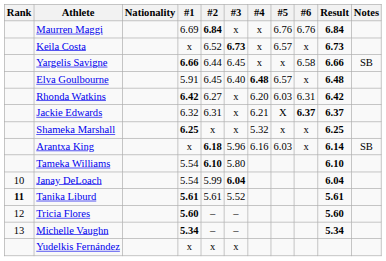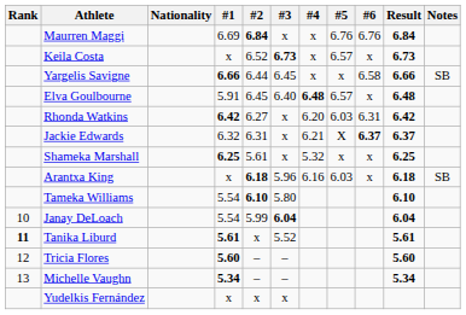 <table class="wikitable sortable" style="text-align:center">
 <tr>
 <th>Rank</th>
 <th>Athlete</th>
 <th>Nationality</th>
 <th>#1</th>
 <th>#2</th>
 <th>#3</th>
 <th>#4</th>
 <th>#5</th>
 <th>#6</th>
 <th>Result</th>
 <th>Notes</th>
 </tr>
 <tr>
 <td></td>
 <td align="left"><a href='#'>Maurren Maggi</a></td>
 <td align=left></td>
 <td>6.69</td>
 <td><strong>6.84</strong></td>
 <td>x</td>
 <td>x</td>
 <td>6.76</td>
 <td>6.76</td>
 <td><strong>6.84</strong></td>
 <td></td>
 </tr>
 <tr>
 <td></td>
 <td align="left"><a href='#'>Keila Costa</a></td>
 <td align=left></td>
 <td>x</td>
 <td>6.52</td>
 <td><strong>6.73</strong></td>
 <td>x</td>
 <td>6.57</td>
 <td>x</td>
 <td><strong>6.73</strong></td>
 <td></td>
 </tr>
 <tr>
 <td></td>
 <td align="left"><a href='#'>Yargelis Savigne</a></td>
 <td align=left></td>
 <td><strong>6.66</strong></td>
 <td>6.44</td>
 <td>6.45</td>
 <td>x</td>
 <td>x</td>
 <td>6.58</td>
 <td><strong>6.66</strong></td>
 <td>SB</td>
 </tr>
 <tr>
 <td></td>
 <td align="left"><a href='#'>Elva Goulbourne</a></td>
 <td align=left></td>
 <td>5.91</td>
 <td>6.45</td>
 <td>6.40</td>
 <td><strong>6.48</strong></td>
 <td>6.57</td>
 <td>x</td>
 <td><strong>6.48</strong></td>
 <td></td>
 </tr>
 <tr>
 <td></td>
 <td align="left"><a href='#'>Rhonda Watkins</a></td>
 <td align=left></td>
 <td><strong>6.42</strong></td>
 <td>6.27</td>
 <td>x</td>
 <td>6.20</td>
 <td>6.03</td>
 <td>6.31</td>
 <td><strong>6.42</strong></td>
 <td></td>
 </tr>
 <tr>
 <td></td>
 <td align="left"><a href='#'>Jackie Edwards</a></td>
 <td align=left></td>
 <td>6.32</td>
 <td>6.31</td>
 <td>x</td>
 <td>6.21</td>
 <td>X</td>
 <td><strong>6.37</strong></td>
 <td><strong>6.37</strong></td>
 <td></td>
 </tr>
 <tr>
 <td></td>
 <td align="left"><a href='#'>Shameka Marshall</a></td>
 <td align=left></td>
 <td><strong>6.25</strong></td>
-<td>x</td>
+<td>5.61</td>
 <td>x</td>
 <td>5.32</td>
 <td>x</td>
 <td>x</td>
 <td><strong>6.25</strong></td>
 <td></td>
 </tr>
 <tr>
 <td></td>
 <td align="left"><a href='#'>Arantxa King</a></td>
 <td align=left></td>
 <td>x</td>
 <td><strong>6.18</strong></td>
 <td>5.96</td>
 <td>6.16</td>
 <td>6.03</td>
 <td>x</td>
-<td><strong>6.14</strong></td>
+<td><strong>6.18</strong></td>
 <td>SB</td>
 </tr>
 <tr>
 <td></td>
 <td align="left"><a href='#'>Tameka Williams</a></td>
 <td align=left></td>
 <td>5.54</td>
 <td><strong>6.10</strong></td>
 <td>5.80</td>
 <td></td>
 <td></td>
 <td></td>
 <td><strong>6.10</strong></td>
 <td></td>
 </tr>
 <tr>
 <td>10</td>
 <td align="left"><a href='#'>Janay DeLoach</a></td>
 <td align=left></td>
 <td>5.54</td>
 <td>5.99</td>
 <td><strong>6.04</strong></td>
 <td></td>
 <td></td>
 <td></td>
 <td><strong>6.04</strong></td>
 <td></td>
 </tr>
 <tr>
 <td><strong>11</strong></td>
 <td align="left"><a href='#'>Tanika Liburd</a></td>
 <td align=left></td>
 <td><strong>5.61</strong></td>
-<td>5.61</td>
+<td>x</td>
 <td>5.52</td>
 <td></td>
 <td></td>
 <td></td>
 <td><strong>5.61</strong></td>
 <td></td>
 </tr>
 <tr>
 <td>12</td>
 <td align="left"><a href='#'>Tricia Flores</a></td>
 <td align=left></td>
 <td><strong>5.60</strong></td>
 <td>–</td>
 <td>–</td>
 <td></td>
 <td></td>
 <td></td>
 <td><strong>5.60</strong></td>
 <td></td>
 </tr>
 <tr>
 <td>13</td>
 <td align="left"><a href='#'>Michelle Vaughn</a></td>
 <td align=left></td>
 <td><strong>5.34</strong></td>
 <td>–</td>
 <td>–</td>
 <td></td>
 <td></td>
 <td></td>
 <td><strong>5.34</strong></td>
 <td></td>
 </tr>
 <tr>
 <td></td>
 <td align="left"><a href='#'>Yudelkis Fernández</a></td>
 <td align=left></td>
 <td>x</td>
 <td>x</td>
 <td>x</td>
 <td></td>
 <td></td>
 <td></td>
 <td><strong></strong></td>
 <td></td>
 </tr>
 </table>
